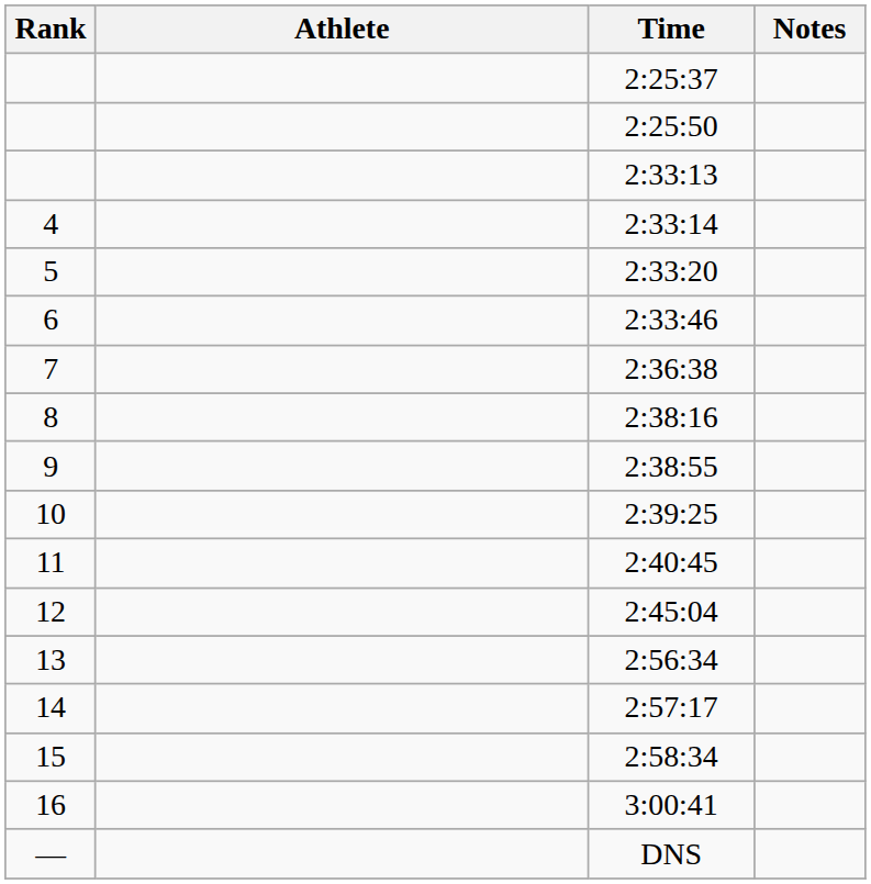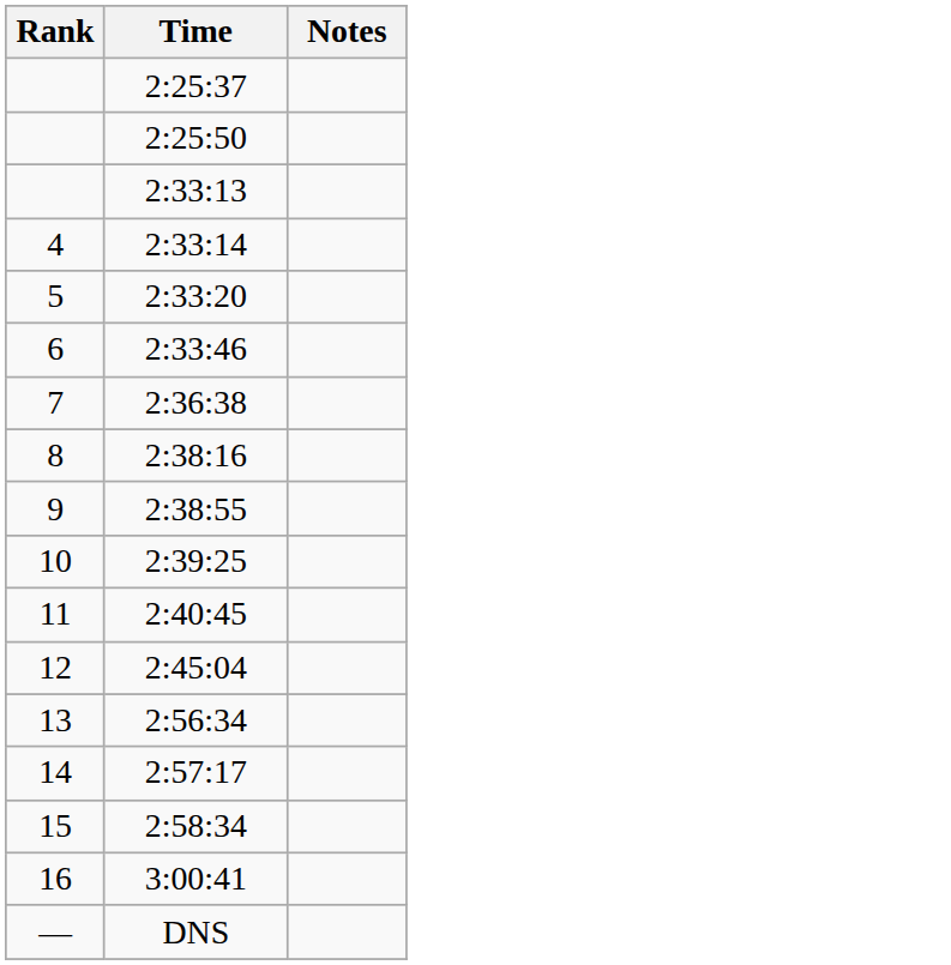 <table class="wikitable" style="text-align:center">
 <tr>
 <th width=40>Rank</th>
-<th width=250>Athlete</th>
 <th width=80>Time</th>
 <th width=50>Notes</th>
 </tr>
 <tr>
 <td></td>
-<td align=left></td>
 <td>2:25:37</td>
 <td></td>
 </tr>
 <tr>
 <td></td>
-<td align=left></td>
 <td>2:25:50</td>
 <td></td>
 </tr>
 <tr>
 <td></td>
-<td align=left></td>
 <td>2:33:13</td>
 <td></td>
 </tr>
 <tr>
 <td>4</td>
-<td align=left></td>
 <td>2:33:14</td>
 <td></td>
 </tr>
 <tr>
 <td>5</td>
-<td align=left></td>
 <td>2:33:20</td>
 <td></td>
 </tr>
 <tr>
 <td>6</td>
-<td align=left></td>
 <td>2:33:46</td>
 <td></td>
 </tr>
 <tr>
 <td>7</td>
-<td align=left></td>
 <td>2:36:38</td>
 <td></td>
 </tr>
 <tr>
 <td>8</td>
-<td align=left></td>
 <td>2:38:16</td>
 <td></td>
 </tr>
 <tr>
 <td>9</td>
-<td align=left></td>
 <td>2:38:55</td>
 <td></td>
 </tr>
 <tr>
 <td>10</td>
-<td align=left></td>
 <td>2:39:25</td>
 <td></td>
 </tr>
 <tr>
 <td>11</td>
-<td align=left></td>
 <td>2:40:45</td>
 <td></td>
 </tr>
 <tr>
 <td>12</td>
-<td align=left></td>
 <td>2:45:04</td>
 <td></td>
 </tr>
 <tr>
 <td>13</td>
-<td align=left></td>
 <td>2:56:34</td>
 <td></td>
 </tr>
 <tr>
 <td>14</td>
-<td align=left></td>
 <td>2:57:17</td>
 <td></td>
 </tr>
 <tr>
 <td>15</td>
-<td align=left></td>
 <td>2:58:34</td>
 <td></td>
 </tr>
 <tr>
 <td>16</td>
-<td align=left></td>
 <td>3:00:41</td>
 <td></td>
 </tr>
 <tr>
 <td>—</td>
-<td align=left></td>
 <td>DNS</td>
 <td></td>
 </tr>
 </table>
